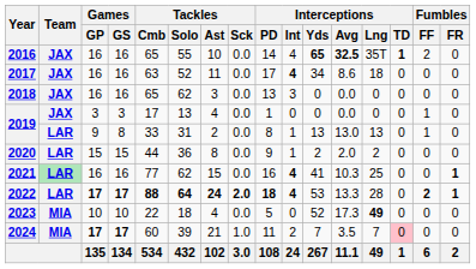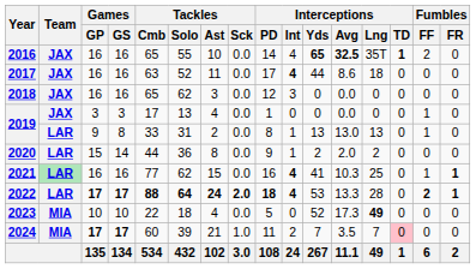 <table class="wikitable" style="text-align:center;">
 <tr>
 <th rowspan="2">Year</th>
 <th rowspan="2">Team</th>
 <th colspan="2">Games</th>
 <th colspan="4">Tackles</th>
 <th colspan="6">Interceptions</th>
 <th colspan="2">Fumbles</th>
 </tr>
 <tr>
 <th>GP</th>
 <th>GS</th>
 <th>Cmb</th>
 <th>Solo</th>
 <th>Ast</th>
 <th>Sck</th>
 <th>PD</th>
 <th>Int</th>
 <th>Yds</th>
 <th>Avg</th>
 <th>Lng</th>
 <th>TD</th>
 <th>FF</th>
 <th>FR</th>
 </tr>
 <tr>
 <th><a href='#'>2016</a></th>
 <th><a href='#'>JAX</a></th>
 <td>16</td>
 <td>16</td>
 <td>65</td>
 <td>55</td>
 <td>10</td>
 <td>0.0</td>
 <td>14</td>
 <td>4</td>
 <td><strong>65</strong></td>
 <td><strong>32.5</strong></td>
 <td>35T</td>
 <td><strong>1</strong></td>
 <td>2</td>
 <td>0</td>
 </tr>
 <tr>
 <th><a href='#'>2017</a></th>
 <th><a href='#'>JAX</a></th>
 <td>16</td>
 <td>16</td>
 <td>63</td>
 <td>52</td>
 <td>11</td>
 <td>0.0</td>
 <td>17</td>
 <td><strong>4</strong></td>
-<td>34</td>
+<td>44</td>
 <td>8.6</td>
 <td>18</td>
 <td>0</td>
 <td>0</td>
 <td>0</td>
 </tr>
 <tr>
 <th><a href='#'>2018</a></th>
 <th><a href='#'>JAX</a></th>
 <td>16</td>
 <td>16</td>
 <td>65</td>
 <td>62</td>
 <td>3</td>
 <td>0.0</td>
-<td>13</td>
+<td>12</td>
 <td>3</td>
 <td>0</td>
 <td>0.0</td>
 <td>0</td>
 <td>0</td>
 <td>0</td>
 <td>0</td>
 </tr>
 <tr>
 <th rowspan="2"><a href='#'>2019</a></th>
 <th><a href='#'>JAX</a></th>
 <td>3</td>
 <td>3</td>
 <td>17</td>
 <td>13</td>
 <td>4</td>
 <td>0.0</td>
 <td>1</td>
 <td>0</td>
 <td>0</td>
 <td>0.0</td>
 <td>0</td>
 <td>0</td>
 <td>1</td>
 <td>0</td>
 </tr>
 <tr>
 <th><a href='#'>LAR</a></th>
 <td>9</td>
 <td>8</td>
 <td>33</td>
 <td>31</td>
 <td>2</td>
 <td>0.0</td>
 <td>8</td>
 <td>1</td>
 <td>13</td>
 <td>13.0</td>
 <td>13</td>
 <td>0</td>
 <td>1</td>
 <td>0</td>
 </tr>
 <tr>
 <th><a href='#'>2020</a></th>
 <th><a href='#'>LAR</a></th>
 <td>15</td>
-<td>15</td>
+<td>14</td>
 <td>44</td>
 <td>36</td>
 <td>8</td>
 <td>0.0</td>
 <td>9</td>
 <td>1</td>
 <td>2</td>
 <td>2.0</td>
 <td>2</td>
 <td>0</td>
 <td>0</td>
 <td>0</td>
 </tr>
 <tr>
 <th><a href='#'>2021</a></th>
 <th style="background:#afe6ba; width:3em;"><a href='#'>LAR</a></th>
 <td>16</td>
 <td>16</td>
 <td>77</td>
 <td>62</td>
 <td>15</td>
 <td>0.0</td>
 <td>16</td>
 <td><strong>4</strong></td>
 <td>41</td>
 <td>10.3</td>
 <td>25</td>
 <td>0</td>
-<td>0</td>
+<td>1</td>
 <td><strong>1</strong></td>
 </tr>
 <tr>
 <th><a href='#'>2022</a></th>
 <th><a href='#'>LAR</a></th>
 <td><strong>17</strong></td>
 <td><strong>17</strong></td>
 <td><strong>88</strong></td>
 <td><strong>64</strong></td>
 <td><strong>24</strong></td>
 <td><strong>2.0</strong></td>
 <td><strong>18</strong></td>
 <td><strong>4</strong></td>
 <td>53</td>
 <td>13.3</td>
 <td>28</td>
 <td>0</td>
 <td><strong>2</strong></td>
 <td><strong>1</strong></td>
 </tr>
 <tr>
 <th><a href='#'>2023</a></th>
 <th><a href='#'>MIA</a></th>
 <td>10</td>
 <td>10</td>
 <td>22</td>
 <td>18</td>
 <td>4</td>
 <td>0.0</td>
 <td>5</td>
 <td>0</td>
 <td>52</td>
 <td>17.3</td>
 <td><strong>49</strong></td>
 <td>0</td>
 <td>0</td>
 <td>0</td>
 </tr>
 <tr>
 <th><a href='#'>2024</a></th>
 <th><a href='#'>MIA</a></th>
 <td><strong>17</strong></td>
 <td><strong>17</strong></td>
 <td>60</td>
 <td>39</td>
 <td>21</td>
 <td>1.0</td>
 <td>11</td>
 <td>2</td>
 <td>7</td>
 <td>3.5</td>
 <td>7</td>
 <td style="background: pink;">0</td>
 <td>0</td>
 <td>0</td>
 </tr>
 <tr>
 <th colspan="2"></th>
 <th>135</th>
 <th>134</th>
 <th>534</th>
 <th>432</th>
 <th>102</th>
 <th>3.0</th>
 <th>108</th>
 <th>24</th>
 <th>267</th>
 <th>11.1</th>
 <th>49</th>
 <th>1</th>
 <th>6</th>
 <th>2</th>
 </tr>
 </table>
